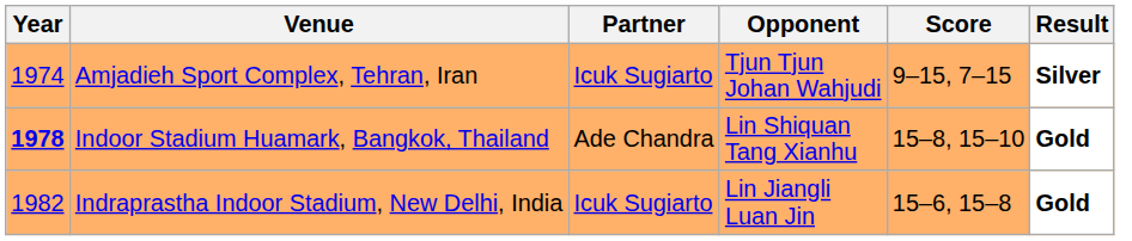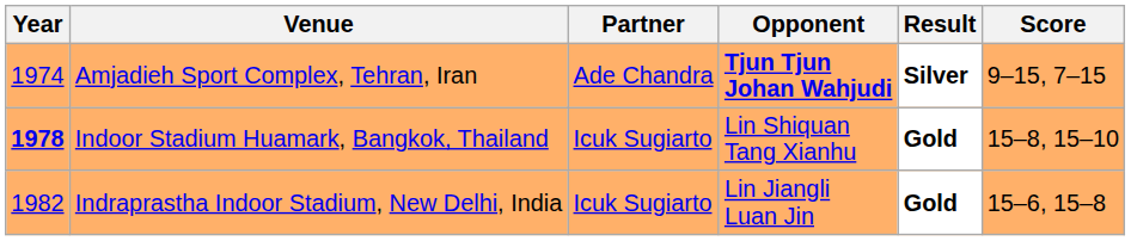 <table class="sortable wikitable" style="font-size: 90%;">
 <tr>
 <th>Year</th>
 <th>Venue</th>
 <th>Partner</th>
 <th>Opponent</th>
+<th>Result</th>
 <th>Score</th>
-<th>Result</th>
 </tr>
 <tr style="background:#FFB069">
 <td align="center"><a href='#'>1974</a></td>
 <td align="left"><a href='#'>Amjadieh Sport Complex</a>, <a href='#'>Tehran</a>, Iran</td>
-<td align="left"> <a href='#'>Icuk Sugiarto</a></td>
-<td align="left"> <a href='#'>Tjun Tjun</a><br> <a href='#'>Johan Wahjudi</a></td>
+<td align="left"> <a href='#'>Ade Chandra</a></td>
+<td align="left"><strong> <a href='#'>Tjun Tjun</a><br> <a href='#'>Johan Wahjudi</a></strong></td>
+<td style="text-align:left; background:white"> <strong>Silver</strong></td>
 <td align="left">9–15, 7–15</td>
-<td style="text-align:left; background:white"> <strong>Silver</strong></td>
 </tr>
 <tr style="background:#FFB069">
 <td align="center"><strong><a href='#'>1978</a></strong></td>
 <td align="left"><a href='#'>Indoor Stadium Huamark</a>, <a href='#'>Bangkok, Thailand</a></td>
-<td align="left"> Ade Chandra</td>
+<td align="left"> <a href='#'>Icuk Sugiarto</a></td>
 <td align="left"> <a href='#'>Lin Shiquan</a><br> <a href='#'>Tang Xianhu</a></td>
+<td style="text-align:left; background:white"> <strong>Gold</strong></td>
 <td align="left">15–8, 15–10</td>
-<td style="text-align:left; background:white"> <strong>Gold</strong></td>
 </tr>
 <tr style="background:#FFB069">
 <td align="center"><a href='#'>1982</a></td>
 <td align="left"><a href='#'>Indraprastha Indoor Stadium</a>, <a href='#'>New Delhi</a>, India</td>
 <td align="left"> <a href='#'>Icuk Sugiarto</a></td>
 <td align="left"> <a href='#'>Lin Jiangli</a><br> <a href='#'>Luan Jin</a></td>
+<td style="text-align:left; background:white"> <strong>Gold</strong></td>
 <td align="left">15–6, 15–8</td>
-<td style="text-align:left; background:white"> <strong>Gold</strong></td>
 </tr>
 </table>
